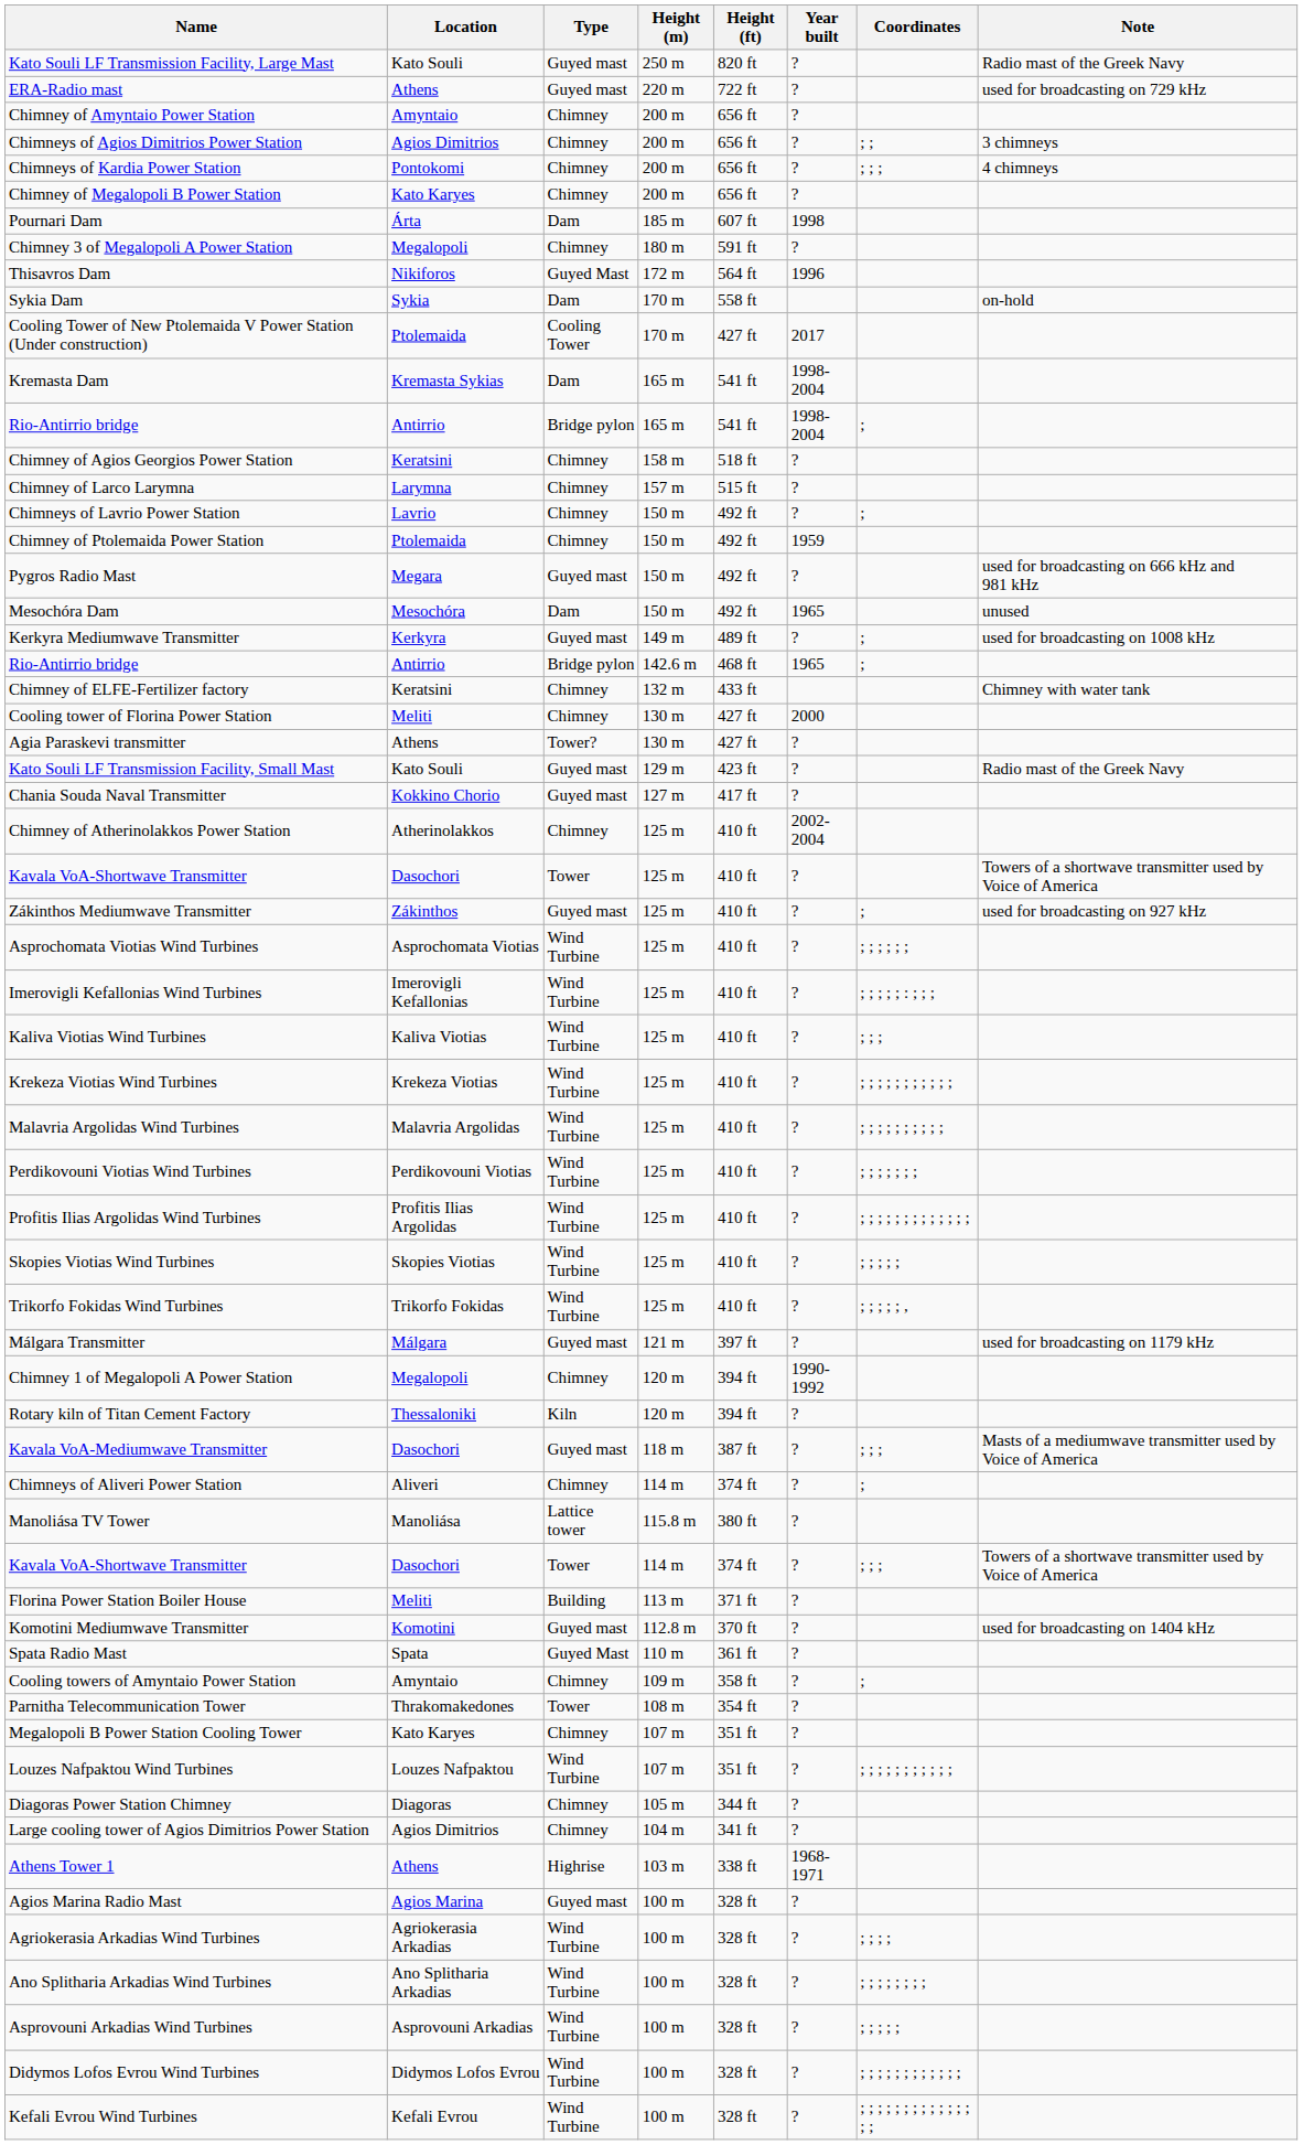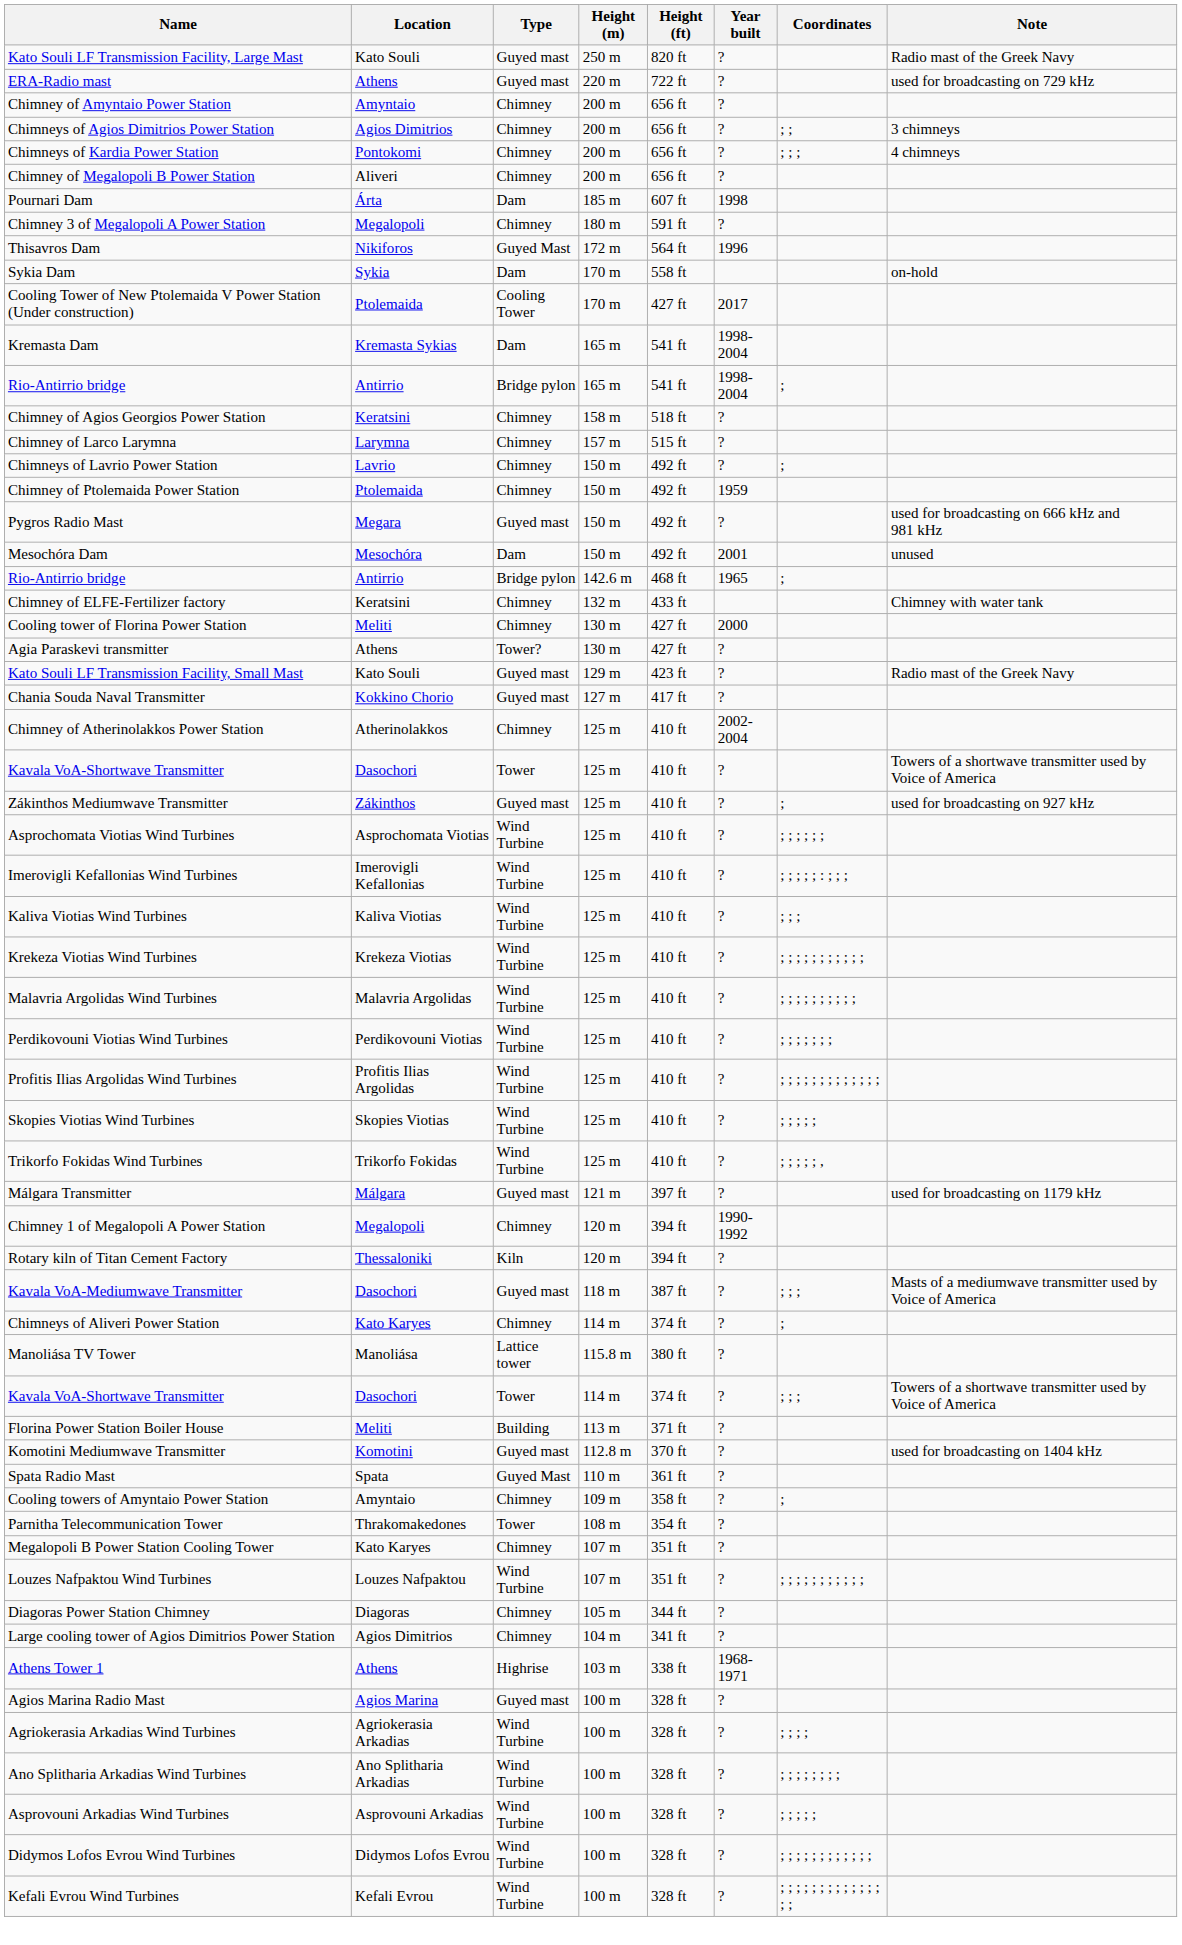 <table class="wikitable sortable">
 <tr>
 <th>Name</th>
 <th>Location</th>
 <th>Type</th>
 <th>Height (m)</th>
 <th>Height (ft)</th>
 <th>Year built</th>
 <th>Coordinates</th>
 <th>Note</th>
 </tr>
 <tr>
 <td><a href='#'>Kato Souli LF Transmission Facility, Large Mast</a></td>
 <td>Kato Souli</td>
 <td>Guyed mast</td>
 <td>250 m</td>
 <td>820 ft</td>
 <td>?</td>
 <td></td>
 <td>Radio mast of the Greek Navy </td>
 </tr>
 <tr>
 <td><a href='#'>ERA-Radio mast</a></td>
 <td><a href='#'>Athens</a></td>
 <td>Guyed mast</td>
 <td>220 m</td>
 <td>722 ft</td>
 <td>?</td>
 <td></td>
 <td>used for broadcasting on 729 kHz</td>
 </tr>
 <tr>
 <td>Chimney of <a href='#'>Amyntaio Power Station</a></td>
 <td><a href='#'>Amyntaio</a></td>
 <td>Chimney</td>
 <td>200 m</td>
 <td>656 ft</td>
 <td>?</td>
 <td></td>
 <td></td>
 </tr>
 <tr>
 <td>Chimneys of <a href='#'>Agios Dimitrios Power Station</a></td>
 <td><a href='#'>Agios Dimitrios</a></td>
 <td>Chimney</td>
 <td>200 m</td>
 <td>656 ft</td>
 <td>?</td>
 <td> ;  ; </td>
 <td>3 chimneys</td>
 </tr>
 <tr>
 <td>Chimneys of <a href='#'>Kardia Power Station</a></td>
 <td><a href='#'>Pontokomi</a></td>
 <td>Chimney</td>
 <td>200 m</td>
 <td>656 ft</td>
 <td>?</td>
 <td> ;  ;  ; </td>
 <td>4 chimneys</td>
 </tr>
 <tr>
 <td>Chimney of <a href='#'>Megalopoli B Power Station</a></td>
-<td><a href='#'>Kato Karyes</a></td>
+<td>Aliveri</td>
 <td>Chimney</td>
 <td>200 m</td>
 <td>656 ft</td>
 <td>?</td>
 <td></td>
 <td></td>
 </tr>
 <tr>
 <td>Pournari Dam</td>
 <td><a href='#'>Árta</a></td>
 <td>Dam</td>
 <td>185 m</td>
 <td>607 ft</td>
 <td>1998</td>
 <td></td>
 <td></td>
 </tr>
 <tr>
 <td>Chimney 3 of <a href='#'>Megalopoli A Power Station</a></td>
 <td><a href='#'>Megalopoli</a></td>
 <td>Chimney</td>
 <td>180 m</td>
 <td>591 ft</td>
 <td>?</td>
 <td></td>
 <td></td>
 </tr>
 <tr>
 <td>Thisavros Dam</td>
 <td><a href='#'>Nikiforos</a></td>
 <td>Guyed Mast</td>
 <td>172 m</td>
 <td>564 ft</td>
 <td>1996</td>
 <td></td>
 <td></td>
 </tr>
 <tr>
 <td>Sykia Dam</td>
 <td><a href='#'>Sykia</a></td>
 <td>Dam</td>
 <td>170 m</td>
 <td>558 ft</td>
 <td></td>
 <td></td>
 <td>on-hold</td>
 </tr>
 <tr>
 <td>Cooling Tower of New Ptolemaida V Power Station (Under construction)</td>
 <td><a href='#'>Ptolemaida</a></td>
 <td>Cooling Tower</td>
 <td>170 m</td>
 <td>427 ft</td>
 <td>2017</td>
 <td></td>
 <td></td>
 </tr>
 <tr>
 <td>Kremasta Dam</td>
 <td><a href='#'>Kremasta Sykias</a></td>
 <td>Dam</td>
 <td>165 m</td>
 <td>541 ft</td>
 <td>1998-2004</td>
 <td></td>
 <td></td>
 </tr>
 <tr>
 <td><a href='#'>Rio-Antirrio bridge</a></td>
 <td><a href='#'>Antirrio</a></td>
 <td>Bridge pylon</td>
 <td>165 m</td>
 <td>541 ft</td>
 <td>1998-2004</td>
 <td> ; </td>
 <td></td>
 </tr>
 <tr>
 <td>Chimney of Agios Georgios Power Station</td>
 <td><a href='#'>Keratsini</a></td>
 <td>Chimney</td>
 <td>158 m</td>
 <td>518 ft</td>
 <td>?</td>
 <td></td>
 <td></td>
 </tr>
 <tr>
 <td>Chimney of Larco Larymna</td>
 <td><a href='#'>Larymna</a></td>
 <td>Chimney</td>
 <td>157 m</td>
 <td>515 ft</td>
 <td>?</td>
 <td></td>
 <td></td>
 </tr>
 <tr>
 <td>Chimneys of Lavrio Power Station</td>
 <td><a href='#'>Lavrio</a></td>
 <td>Chimney</td>
 <td>150 m</td>
 <td>492 ft</td>
 <td>?</td>
 <td> ; </td>
 <td></td>
 </tr>
 <tr>
 <td>Chimney of Ptolemaida Power Station</td>
 <td><a href='#'>Ptolemaida</a></td>
 <td>Chimney</td>
 <td>150 m</td>
 <td>492 ft</td>
 <td>1959</td>
 <td></td>
 <td></td>
 </tr>
 <tr>
 <td>Pygros Radio Mast</td>
 <td><a href='#'>Megara</a></td>
 <td>Guyed mast</td>
 <td>150 m</td>
 <td>492 ft</td>
 <td>?</td>
 <td></td>
 <td>used for broadcasting on 666 kHz and 981 kHz</td>
 </tr>
 <tr>
 <td>Mesochóra Dam</td>
 <td><a href='#'>Mesochóra</a></td>
 <td>Dam</td>
 <td>150 m</td>
 <td>492 ft</td>
-<td>1965</td>
+<td>2001</td>
 <td></td>
 <td>unused</td>
-</tr>
-<tr>
-<td>Kerkyra Mediumwave Transmitter</td>
-<td><a href='#'>Kerkyra</a></td>
-<td>Guyed mast</td>
-<td>149 m</td>
-<td>489 ft</td>
-<td>?</td>
-<td> ; </td>
-<td>used for broadcasting on 1008 kHz</td>
 </tr>
 <tr>
 <td><a href='#'>Rio-Antirrio bridge</a></td>
 <td><a href='#'>Antirrio</a></td>
 <td>Bridge pylon</td>
 <td>142.6 m</td>
 <td>468 ft</td>
 <td>1965</td>
 <td> ; </td>
 <td></td>
 </tr>
 <tr>
 <td>Chimney of ELFE-Fertilizer factory</td>
 <td>Keratsini</td>
 <td>Chimney</td>
 <td>132 m</td>
 <td>433 ft</td>
 <td></td>
 <td></td>
 <td>Chimney with water tank</td>
 </tr>
 <tr>
 <td>Cooling tower of Florina Power Station</td>
 <td><a href='#'>Meliti</a></td>
 <td>Chimney</td>
 <td>130 m</td>
 <td>427 ft</td>
 <td>2000</td>
 <td></td>
 <td></td>
 </tr>
 <tr>
 <td>Agia Paraskevi transmitter</td>
 <td>Athens</td>
 <td>Tower?</td>
 <td>130 m</td>
 <td>427 ft</td>
 <td>?</td>
 <td></td>
 <td></td>
 </tr>
 <tr>
 <td><a href='#'>Kato Souli LF Transmission Facility, Small Mast</a></td>
 <td>Kato Souli</td>
 <td>Guyed mast</td>
 <td>129 m</td>
 <td>423 ft</td>
 <td>?</td>
 <td></td>
 <td>Radio mast of the Greek Navy</td>
 </tr>
 <tr>
 <td>Chania Souda Naval Transmitter</td>
 <td><a href='#'>Kokkino Chorio</a></td>
 <td>Guyed mast</td>
 <td>127 m</td>
 <td>417 ft</td>
 <td>?</td>
 <td></td>
 <td></td>
 </tr>
 <tr>
 <td>Chimney of Atherinolakkos Power Station</td>
 <td>Atherinolakkos</td>
 <td>Chimney</td>
 <td>125 m</td>
 <td>410 ft</td>
 <td>2002-2004</td>
 <td></td>
 <td></td>
 </tr>
 <tr>
 <td><a href='#'>Kavala VoA-Shortwave Transmitter</a></td>
 <td><a href='#'>Dasochori</a></td>
 <td>Tower</td>
 <td>125 m</td>
 <td>410 ft</td>
 <td>?</td>
 <td></td>
 <td>Towers of a shortwave transmitter used by Voice of America</td>
 </tr>
 <tr>
 <td>Zákinthos Mediumwave Transmitter</td>
 <td><a href='#'>Zákinthos</a></td>
 <td>Guyed mast</td>
 <td>125 m</td>
 <td>410 ft</td>
 <td>?</td>
 <td> ; </td>
 <td>used for broadcasting on 927 kHz</td>
 </tr>
 <tr>
 <td>Asprochomata Viotias Wind Turbines</td>
 <td>Asprochomata Viotias</td>
 <td>Wind Turbine</td>
 <td>125 m</td>
 <td>410 ft</td>
 <td>?</td>
 <td> ;  ;  ;  ;  ;  ; </td>
 <td></td>
 </tr>
 <tr>
 <td>Imerovigli Kefallonias Wind Turbines</td>
 <td>Imerovigli Kefallonias</td>
 <td>Wind Turbine</td>
 <td>125 m</td>
 <td>410 ft</td>
 <td>?</td>
 <td> ;  ;  ;  ;  ;  :  ;  ;  ; </td>
 <td></td>
 </tr>
 <tr>
 <td>Kaliva Viotias Wind Turbines</td>
 <td>Kaliva Viotias</td>
 <td>Wind Turbine</td>
 <td>125 m</td>
 <td>410 ft</td>
 <td>?</td>
 <td> ;  ;  ; </td>
 <td></td>
 </tr>
 <tr>
 <td>Krekeza Viotias Wind Turbines</td>
 <td>Krekeza Viotias</td>
 <td>Wind Turbine</td>
 <td>125 m</td>
 <td>410 ft</td>
 <td>?</td>
 <td> ;  ;  ;  ;  ;  ;  ;  ;  ;  ;  ; </td>
 <td></td>
 </tr>
 <tr>
 <td>Malavria Argolidas Wind Turbines</td>
 <td>Malavria Argolidas</td>
 <td>Wind Turbine</td>
 <td>125 m</td>
 <td>410 ft</td>
 <td>?</td>
 <td>   ;  ;  ;  ;  ;  ;  ;  ;  ;  ; </td>
 <td></td>
 </tr>
 <tr>
 <td>Perdikovouni Viotias Wind Turbines</td>
 <td>Perdikovouni Viotias</td>
 <td>Wind Turbine</td>
 <td>125 m</td>
 <td>410 ft</td>
 <td>?</td>
 <td> ;  ;  ;  ;  ;  ;  ; </td>
 <td></td>
 </tr>
 <tr>
 <td>Profitis Ilias Argolidas Wind Turbines</td>
 <td>Profitis Ilias Argolidas</td>
 <td>Wind Turbine</td>
 <td>125 m</td>
 <td>410 ft</td>
 <td>?</td>
 <td> ;  ;  ;  ;  ;  ;  ;  ;  ;  ;  ;  ;  ; </td>
 <td></td>
 </tr>
 <tr>
 <td>Skopies Viotias Wind Turbines</td>
 <td>Skopies Viotias</td>
 <td>Wind Turbine</td>
 <td>125 m</td>
 <td>410 ft</td>
 <td>?</td>
 <td> ;  ;  ;  ;  ; </td>
 <td></td>
 </tr>
 <tr>
 <td>Trikorfo Fokidas Wind Turbines</td>
 <td>Trikorfo Fokidas</td>
 <td>Wind Turbine</td>
 <td>125 m</td>
 <td>410 ft</td>
 <td>?</td>
 <td> ;  ;  ;  ;  ; , </td>
 <td></td>
 </tr>
 <tr>
 <td>Málgara Transmitter</td>
 <td><a href='#'>Málgara</a></td>
 <td>Guyed mast</td>
 <td>121 m</td>
 <td>397 ft</td>
 <td>?</td>
 <td></td>
 <td>used for broadcasting on 1179 kHz</td>
 </tr>
 <tr>
 <td>Chimney 1 of Megalopoli A Power Station</td>
 <td><a href='#'>Megalopoli</a></td>
 <td>Chimney</td>
 <td>120 m</td>
 <td>394 ft</td>
 <td>1990-1992</td>
 <td></td>
 <td></td>
 </tr>
 <tr>
 <td>Rotary kiln of Titan Cement Factory</td>
 <td><a href='#'>Thessaloniki</a></td>
 <td>Kiln</td>
 <td>120 m</td>
 <td>394 ft</td>
 <td>?</td>
 <td></td>
 <td></td>
 </tr>
 <tr>
 <td><a href='#'>Kavala VoA-Mediumwave Transmitter</a></td>
 <td><a href='#'>Dasochori</a></td>
 <td>Guyed mast</td>
 <td>118 m</td>
 <td>387 ft</td>
 <td>?</td>
 <td> ;  ;  ; </td>
 <td>Masts of a mediumwave transmitter used by Voice of America</td>
 </tr>
 <tr>
 <td>Chimneys of Aliveri Power Station</td>
-<td>Aliveri</td>
+<td><a href='#'>Kato Karyes</a></td>
 <td>Chimney</td>
 <td>114 m</td>
 <td>374 ft</td>
 <td>?</td>
 <td> ; </td>
 <td></td>
 </tr>
 <tr>
 <td>Manoliása TV Tower</td>
 <td>Manoliása</td>
 <td>Lattice tower</td>
 <td>115.8 m</td>
 <td>380 ft</td>
 <td>?</td>
 <td></td>
 <td></td>
 </tr>
 <tr>
 <td><a href='#'>Kavala VoA-Shortwave Transmitter</a></td>
 <td><a href='#'>Dasochori</a></td>
 <td>Tower</td>
 <td>114 m</td>
 <td>374 ft</td>
 <td>?</td>
 <td> ;  ;  ; </td>
 <td>Towers of a shortwave transmitter used by Voice of America</td>
 </tr>
 <tr>
 <td>Florina Power Station Boiler House</td>
 <td><a href='#'>Meliti</a></td>
 <td>Building</td>
 <td>113 m</td>
 <td>371 ft</td>
 <td>?</td>
 <td></td>
 <td></td>
 </tr>
 <tr>
 <td>Komotini Mediumwave Transmitter</td>
 <td><a href='#'>Komotini</a></td>
 <td>Guyed mast</td>
 <td>112.8 m</td>
 <td>370 ft</td>
 <td>?</td>
 <td></td>
 <td>used for broadcasting on 1404 kHz</td>
 </tr>
 <tr>
 <td>Spata Radio Mast</td>
 <td>Spata</td>
 <td>Guyed Mast</td>
 <td>110 m</td>
 <td>361 ft</td>
 <td>?</td>
 <td></td>
 <td></td>
 </tr>
 <tr>
 <td>Cooling towers of Amyntaio Power Station</td>
 <td>Amyntaio</td>
 <td>Chimney</td>
 <td>109 m</td>
 <td>358 ft</td>
 <td>?</td>
 <td> ; </td>
 <td></td>
 </tr>
 <tr>
 <td>Parnitha Telecommunication Tower</td>
 <td>Thrakomakedones</td>
 <td>Tower</td>
 <td>108 m</td>
 <td>354 ft</td>
 <td>?</td>
 <td></td>
 <td></td>
 </tr>
 <tr>
 <td>Megalopoli B Power Station Cooling Tower</td>
 <td>Kato Karyes</td>
 <td>Chimney</td>
 <td>107 m</td>
 <td>351 ft</td>
 <td>?</td>
 <td></td>
 <td></td>
 </tr>
 <tr>
 <td>Louzes Nafpaktou Wind Turbines</td>
 <td>Louzes Nafpaktou</td>
 <td>Wind Turbine</td>
 <td>107 m</td>
 <td>351 ft</td>
 <td>?</td>
 <td> ;  ;  ;  ;  ;  ;  ;  ;  ;  ;  ; </td>
 <td></td>
 </tr>
 <tr>
 <td>Diagoras Power Station Chimney</td>
 <td>Diagoras</td>
 <td>Chimney</td>
 <td>105 m</td>
 <td>344 ft</td>
 <td>?</td>
 <td></td>
 <td></td>
 </tr>
 <tr>
 <td>Large cooling tower of Agios Dimitrios Power Station</td>
 <td>Agios Dimitrios</td>
 <td>Chimney</td>
 <td>104 m</td>
 <td>341 ft</td>
 <td>?</td>
 <td></td>
 <td></td>
 </tr>
 <tr>
 <td><a href='#'>Athens Tower 1</a></td>
 <td><a href='#'>Athens</a></td>
 <td>Highrise</td>
 <td>103 m</td>
 <td>338 ft</td>
 <td>1968-1971</td>
 <td></td>
 <td></td>
 </tr>
 <tr>
 <td>Agios Marina Radio Mast</td>
 <td><a href='#'>Agios Marina</a></td>
 <td>Guyed mast</td>
 <td>100 m</td>
 <td>328 ft</td>
 <td>?</td>
 <td></td>
 <td></td>
 </tr>
 <tr>
 <td>Agriokerasia Arkadias Wind Turbines</td>
 <td>Agriokerasia Arkadias</td>
 <td>Wind Turbine</td>
 <td>100 m</td>
 <td>328 ft</td>
 <td>?</td>
 <td> ;  ;  ;  ; </td>
 <td></td>
 </tr>
 <tr>
 <td>Ano Splitharia Arkadias Wind Turbines</td>
 <td>Ano Splitharia Arkadias</td>
 <td>Wind Turbine</td>
 <td>100 m</td>
 <td>328 ft</td>
 <td>?</td>
 <td> ;  ;  ;  ;  ;  ;  ;  ; </td>
 <td></td>
 </tr>
 <tr>
 <td>Asprovouni Arkadias Wind Turbines</td>
 <td>Asprovouni Arkadias</td>
 <td>Wind Turbine</td>
 <td>100 m</td>
 <td>328 ft</td>
 <td>?</td>
 <td> ;  ;  ;  ;  ; </td>
 <td></td>
 </tr>
 <tr>
 <td>Didymos Lofos Evrou Wind Turbines</td>
 <td>Didymos Lofos Evrou</td>
 <td>Wind Turbine</td>
 <td>100 m</td>
 <td>328 ft</td>
 <td>?</td>
 <td> ;  ;  ;  ;  ;  ;  ;  ;  ;  ;  ;  ; </td>
 <td></td>
 </tr>
 <tr>
 <td>Kefali Evrou Wind Turbines</td>
 <td>Kefali Evrou</td>
 <td>Wind Turbine</td>
 <td>100 m</td>
 <td>328 ft</td>
 <td>?</td>
 <td> ;  ;  ;  ;  ;  ;  ;  ;  ;  ;  ;  ;  ;  ;  ; </td>
 <td></td>
 </tr>
 </table>
